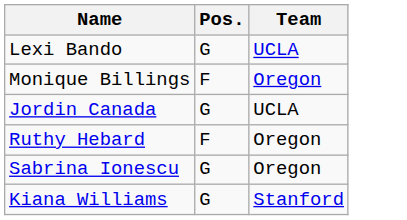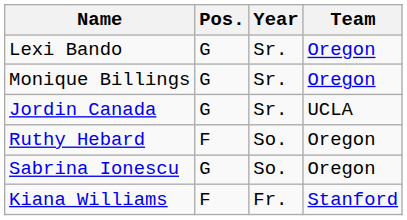 <table class="wikitable sortable" style="font-size:110%;" border="1">
 <tr>
 <th>Name</th>
 <th>Pos.</th>
+<th>Year</th>
 <th>Team</th>
 </tr>
 <tr>
 <td>Lexi Bando</td>
 <td>G</td>
-<td><a href='#'>UCLA</a></td>
+<td>Sr.</td>
+<td><a href='#'>Oregon</a></td>
 </tr>
 <tr>
 <td>Monique Billings</td>
-<td>F</td>
+<td>G</td>
+<td>Sr.</td>
 <td><a href='#'>Oregon</a></td>
 </tr>
 <tr>
 <td><a href='#'>Jordin Canada</a></td>
 <td>G</td>
+<td>Sr.</td>
 <td>UCLA</td>
 </tr>
 <tr>
 <td><a href='#'>Ruthy Hebard</a></td>
 <td>F</td>
+<td>So.</td>
 <td>Oregon</td>
 </tr>
 <tr>
 <td><a href='#'>Sabrina Ionescu</a></td>
 <td>G</td>
+<td>So.</td>
 <td>Oregon</td>
 </tr>
 <tr>
 <td><a href='#'>Kiana Williams</a></td>
-<td>G</td>
+<td>F</td>
+<td>Fr.</td>
 <td><a href='#'>Stanford</a></td>
 </tr>
 </table>
